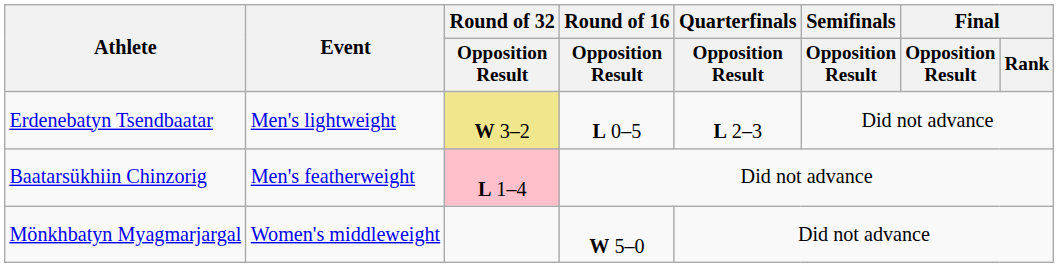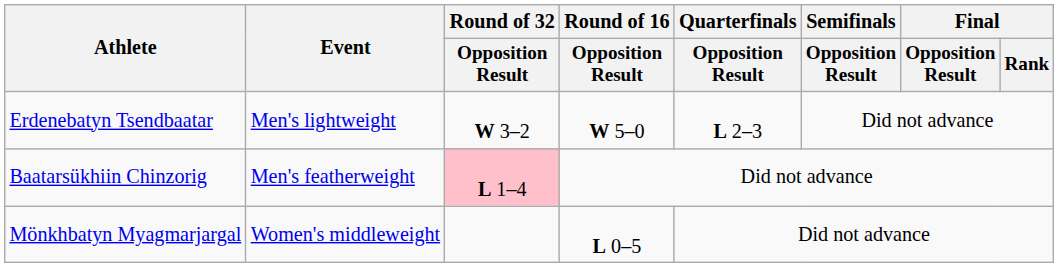 <table class="wikitable" style="font-size:90%">
 <tr>
 <th rowspan="2">Athlete</th>
 <th rowspan="2">Event</th>
 <th>Round of 32</th>
 <th>Round of 16</th>
 <th>Quarterfinals</th>
 <th>Semifinals</th>
 <th colspan=2>Final</th>
 </tr>
 <tr style="font-size:95%">
 <th>Opposition<br>Result</th>
 <th>Opposition<br>Result</th>
 <th>Opposition<br>Result</th>
 <th>Opposition<br>Result</th>
 <th>Opposition<br>Result</th>
 <th>Rank</th>
 </tr>
 <tr align=center>
 <td align=left><a href='#'>Erdenebatyn Tsendbaatar</a></td>
 <td align=left><a href='#'>Men's lightweight</a></td>
-<td style="background: khaki;"><br><strong>W</strong> 3–2</td>
-<td><br><strong>L</strong> 0–5</td>
+<td><br><strong>W</strong> 3–2</td>
+<td><br><strong>W</strong> 5–0</td>
 <td><br><strong>L</strong> 2–3</td>
 <td colspan="3">Did not advance</td>
 </tr>
 <tr align=center>
 <td align=left><a href='#'>Baatarsükhiin Chinzorig</a></td>
 <td align=left><a href='#'>Men's featherweight</a></td>
 <td style="background: pink;"><br><strong>L</strong> 1–4</td>
 <td colspan="5">Did not advance</td>
 </tr>
 <tr align=center>
 <td align=left><a href='#'>Mönkhbatyn Myagmarjargal</a></td>
 <td align=left><a href='#'>Women's middleweight</a></td>
 <td></td>
-<td><br><strong>W</strong> 5–0</td>
+<td><br><strong>L</strong> 0–5</td>
 <td colspan="4">Did not advance</td>
 </tr>
 </table>
